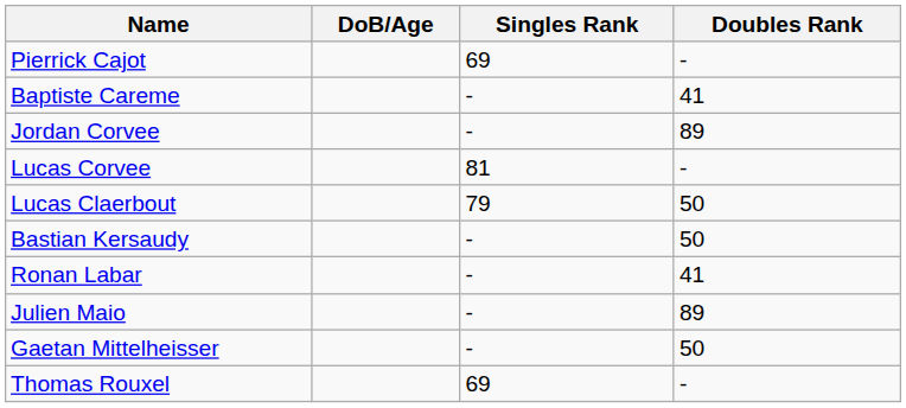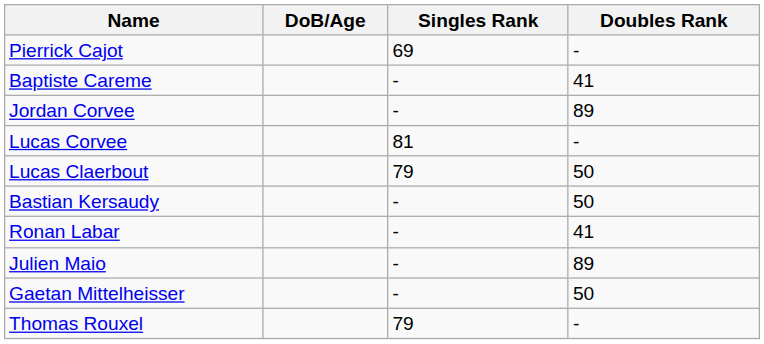 <table class="wikitable"  style="width:600px; font-size:95%;">
 <tr>
 <th align="left">Name</th>
 <th align="left">DoB/Age</th>
 <th align="left">Singles Rank</th>
 <th align="left">Doubles Rank</th>
 </tr>
 <tr>
 <td><a href='#'>Pierrick Cajot</a></td>
 <td></td>
 <td>69</td>
 <td>-</td>
 </tr>
 <tr>
 <td><a href='#'>Baptiste Careme</a></td>
 <td></td>
 <td>-</td>
 <td>41</td>
 </tr>
 <tr>
 <td><a href='#'>Jordan Corvee</a></td>
 <td></td>
 <td>-</td>
 <td>89</td>
 </tr>
 <tr>
 <td><a href='#'>Lucas Corvee</a></td>
 <td></td>
 <td>81</td>
 <td>-</td>
 </tr>
 <tr>
 <td><a href='#'>Lucas Claerbout</a></td>
 <td></td>
 <td>79</td>
 <td>50</td>
 </tr>
 <tr>
 <td><a href='#'>Bastian Kersaudy</a></td>
 <td></td>
 <td>-</td>
 <td>50</td>
 </tr>
 <tr>
 <td><a href='#'>Ronan Labar</a></td>
 <td></td>
 <td>-</td>
 <td>41</td>
 </tr>
 <tr>
 <td><a href='#'>Julien Maio</a></td>
 <td></td>
 <td>-</td>
 <td>89</td>
 </tr>
 <tr>
 <td><a href='#'>Gaetan Mittelheisser</a></td>
 <td></td>
 <td>-</td>
 <td>50</td>
 </tr>
 <tr>
 <td><a href='#'>Thomas Rouxel</a></td>
 <td></td>
-<td>69</td>
+<td>79</td>
 <td>-</td>
 </tr>
 </table>
